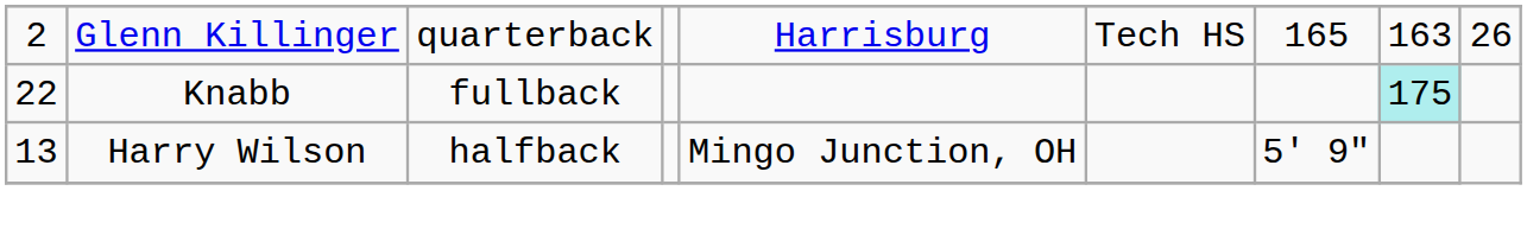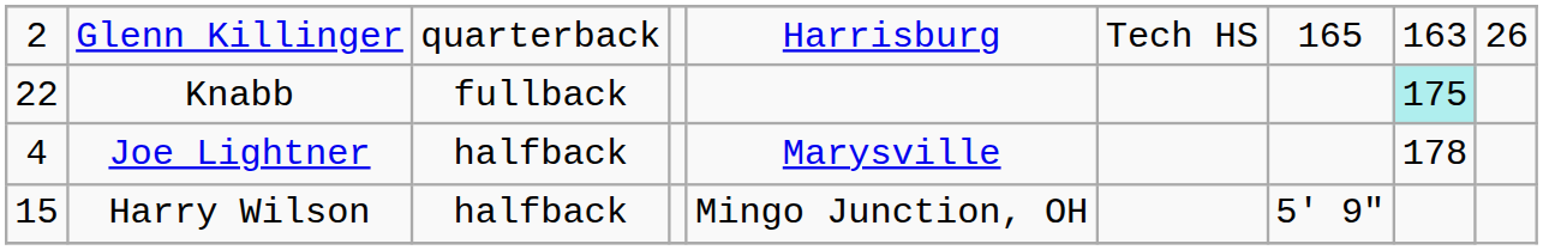 <table class=wikitable style="text-align:center">
 <tr>
 </tr>
 <tr>
 <td>2</td>
 <td><a href='#'>Glenn Killinger</a></td>
 <td>quarterback</td>
 <td></td>
 <td><a href='#'>Harrisburg</a></td>
 <td>Tech HS</td>
 <td>165</td>
 <td>163</td>
 <td>26</td>
 </tr>
 <tr>
 <td>22</td>
 <td>Knabb</td>
 <td>fullback</td>
 <td></td>
 <td></td>
 <td></td>
 <td></td>
 <td style="background: paleturquoise;">175</td>
 <td></td>
 </tr>
 <tr>
-<td align=center>13</td>
+<td>4</td>
+<td><a href='#'>Joe Lightner</a></td>
+<td>halfback</td>
+<td></td>
+<td><a href='#'>Marysville</a></td>
+<td></td>
+<td></td>
+<td>178</td>
+<td></td>
+</tr>
+<tr>
+<td align=center>15</td>
 <td>Harry Wilson</td>
 <td>halfback</td>
 <td></td>
 <td>Mingo Junction, OH</td>
 <td></td>
 <td>5' 9"</td>
 <td></td>
 </tr>
 <tr>
 </tr>
 </table>
